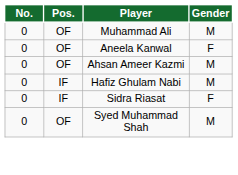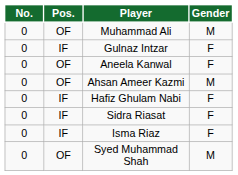 <table class="wikitable" style="text-align: center;">
 <tr>
 <th style="background:#146B2F; color:white; border:2px solid white; width: 50px;">No.</th>
 <th style="background:#146B2F; color:white; border:2px solid white; width: 50px;">Pos.</th>
 <th style="background:#146B2F; color:white; border:2px solid white; width: 150px;">Player</th>
 <th style="background:#146B2F; color:white; border:2px solid white; width: 50px;">Gender</th>
 </tr>
 <tr>
 <td>0</td>
 <td>OF</td>
 <td>Muhammad Ali</td>
 <td>M</td>
+</tr>
+<tr>
+<td>0</td>
+<td>IF</td>
+<td>Gulnaz Intzar</td>
+<td>F</td>
 </tr>
 <tr>
 <td>0</td>
 <td>OF</td>
 <td>Aneela Kanwal</td>
 <td>F</td>
 </tr>
 <tr>
 <td>0</td>
 <td>OF</td>
 <td>Ahsan Ameer Kazmi</td>
 <td>M</td>
 </tr>
 <tr>
 <td>0</td>
 <td>IF</td>
 <td>Hafiz Ghulam Nabi</td>
-<td>M</td>
+<td>F</td>
 </tr>
 <tr>
 <td>0</td>
 <td>IF</td>
 <td>Sidra Riasat</td>
 <td>F</td>
 </tr>
 <tr>
 <td>0</td>
+<td>IF</td>
+<td>Isma Riaz</td>
+<td>F</td>
+</tr>
+<tr>
+<td>0</td>
 <td>OF</td>
 <td>Syed Muhammad Shah</td>
 <td>M</td>
 </tr>
 </table>
